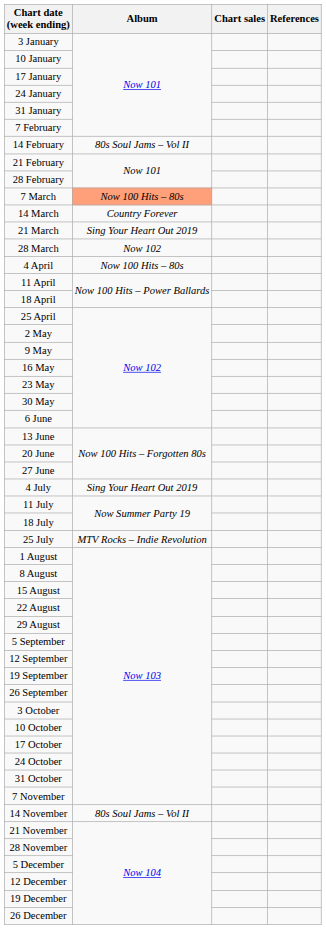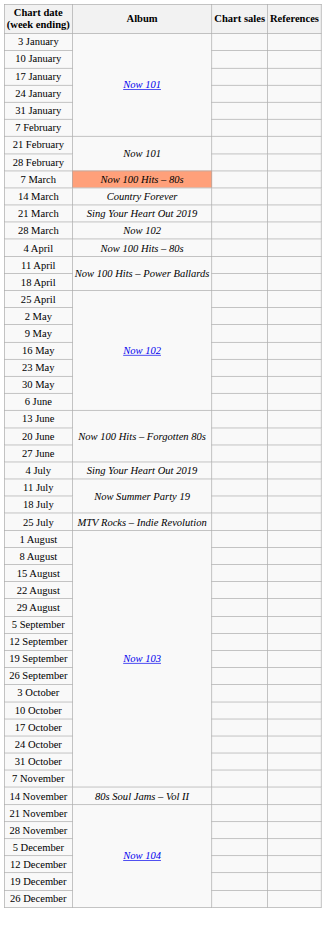 <table class="wikitable" style="font-size:97%; text-align:center;">
 <tr>
 <th>Chart date<br>(week ending)</th>
 <th>Album</th>
 <th>Chart sales</th>
 <th>References</th>
 </tr>
 <tr>
 <td>3 January</td>
 <td rowspan="6"><em><a href='#'>Now 101</a></em></td>
 <td></td>
 <td></td>
 </tr>
 <tr>
 <td>10 January</td>
 <td></td>
 <td></td>
 </tr>
 <tr>
 <td>17 January</td>
 <td></td>
 <td></td>
 </tr>
 <tr>
 <td>24 January</td>
 <td></td>
 <td></td>
 </tr>
 <tr>
 <td>31 January</td>
 <td></td>
 <td></td>
 </tr>
 <tr>
 <td>7 February</td>
-<td></td>
-<td></td>
-</tr>
-<tr>
-<td>14 February</td>
-<td><em>80s Soul Jams – Vol II</em></td>
 <td></td>
 <td></td>
 </tr>
 <tr>
 <td>21 February</td>
 <td rowspan="2"><em>Now 101</em></td>
 <td></td>
 <td></td>
 </tr>
 <tr>
 <td>28 February</td>
 <td></td>
 <td></td>
 </tr>
 <tr>
 <td>7 March</td>
 <td style="background: lightsalmon;"><em>Now 100 Hits – 80s</em></td>
 <td></td>
 <td></td>
 </tr>
 <tr>
 <td>14 March</td>
 <td><em>Country Forever</em></td>
 <td></td>
 <td></td>
 </tr>
 <tr>
 <td>21 March</td>
 <td><em>Sing Your Heart Out 2019</em></td>
 <td></td>
 <td></td>
 </tr>
 <tr>
 <td>28 March</td>
 <td><em>Now 102</em></td>
 <td></td>
 <td></td>
 </tr>
 <tr>
 <td>4 April</td>
 <td><em>Now 100 Hits – 80s</em></td>
 <td></td>
 <td></td>
 </tr>
 <tr>
 <td>11 April</td>
 <td rowspan="2"><em>Now 100 Hits – Power Ballards</em></td>
 <td></td>
 <td></td>
 </tr>
 <tr>
 <td>18 April</td>
 <td></td>
 <td></td>
 </tr>
 <tr>
 <td>25 April</td>
 <td rowspan="7"><em><a href='#'>Now 102</a></em></td>
 <td></td>
 <td></td>
 </tr>
 <tr>
 <td>2 May</td>
 <td></td>
 <td></td>
 </tr>
 <tr>
 <td>9 May</td>
 <td></td>
 <td></td>
 </tr>
 <tr>
 <td>16 May</td>
 <td></td>
 <td></td>
 </tr>
 <tr>
 <td>23 May</td>
 <td></td>
 <td></td>
 </tr>
 <tr>
 <td>30 May</td>
 <td></td>
 <td></td>
 </tr>
 <tr>
 <td>6 June</td>
 <td></td>
 <td></td>
 </tr>
 <tr>
 <td>13 June</td>
 <td rowspan="3"><em>Now 100 Hits – Forgotten 80s</em></td>
 <td></td>
 <td></td>
 </tr>
 <tr>
 <td>20 June</td>
 <td></td>
 <td></td>
 </tr>
 <tr>
 <td>27 June</td>
 <td></td>
 <td></td>
 </tr>
 <tr>
 <td>4 July</td>
 <td><em>Sing Your Heart Out 2019</em></td>
 <td></td>
 <td></td>
 </tr>
 <tr>
 <td>11 July</td>
 <td rowspan="2"><em>Now Summer Party 19</em></td>
 <td></td>
 <td></td>
 </tr>
 <tr>
 <td>18 July</td>
 <td></td>
 <td></td>
 </tr>
 <tr>
 <td>25 July</td>
 <td><em>MTV Rocks – Indie Revolution</em></td>
 <td></td>
 <td></td>
 </tr>
 <tr>
 <td>1 August</td>
 <td rowspan="15"><em><a href='#'>Now 103</a></em></td>
 <td></td>
 <td></td>
 </tr>
 <tr>
 <td>8 August</td>
 <td></td>
 <td></td>
 </tr>
 <tr>
 <td>15 August</td>
 <td></td>
 <td></td>
 </tr>
 <tr>
 <td>22 August</td>
 <td></td>
 <td></td>
 </tr>
 <tr>
 <td>29 August</td>
 <td></td>
 <td></td>
 </tr>
 <tr>
 <td>5 September</td>
 <td></td>
 <td></td>
 </tr>
 <tr>
 <td>12 September</td>
 <td></td>
 <td></td>
 </tr>
 <tr>
 <td>19 September</td>
 <td></td>
 <td></td>
 </tr>
 <tr>
 <td>26 September</td>
 <td></td>
 <td></td>
 </tr>
 <tr>
 <td>3 October</td>
 <td></td>
 <td></td>
 </tr>
 <tr>
 <td>10 October</td>
 <td></td>
 <td></td>
 </tr>
 <tr>
 <td>17 October</td>
 <td></td>
 <td></td>
 </tr>
 <tr>
 <td>24 October</td>
 <td></td>
 <td></td>
 </tr>
 <tr>
 <td>31 October</td>
 <td></td>
 <td></td>
 </tr>
 <tr>
 <td>7 November</td>
 <td></td>
 <td></td>
 </tr>
 <tr>
 <td>14 November</td>
 <td><em>80s Soul Jams – Vol II</em></td>
 <td></td>
 <td></td>
 </tr>
 <tr>
 <td>21 November</td>
 <td rowspan="6"><em><a href='#'>Now 104</a></em></td>
 <td></td>
 <td></td>
 </tr>
 <tr>
 <td>28 November</td>
 <td></td>
 <td></td>
 </tr>
 <tr>
 <td>5 December</td>
 <td></td>
 <td></td>
 </tr>
 <tr>
 <td>12 December</td>
 <td></td>
 <td></td>
 </tr>
 <tr>
 <td>19 December</td>
 <td></td>
 <td></td>
 </tr>
 <tr>
 <td>26 December</td>
 <td></td>
 <td></td>
 </tr>
 </table>
